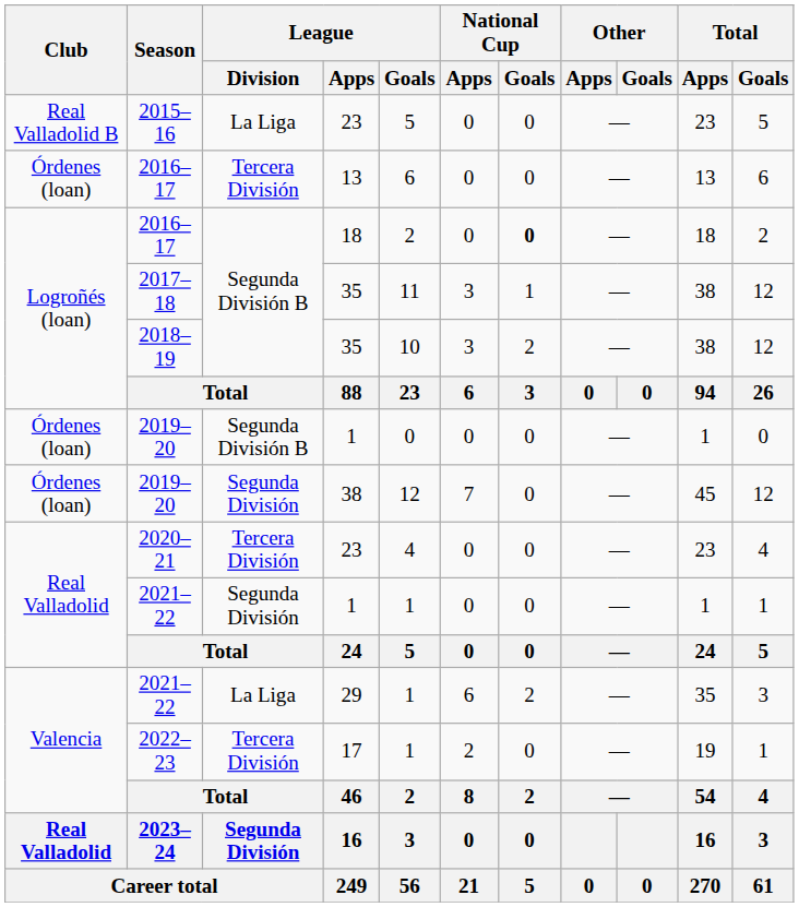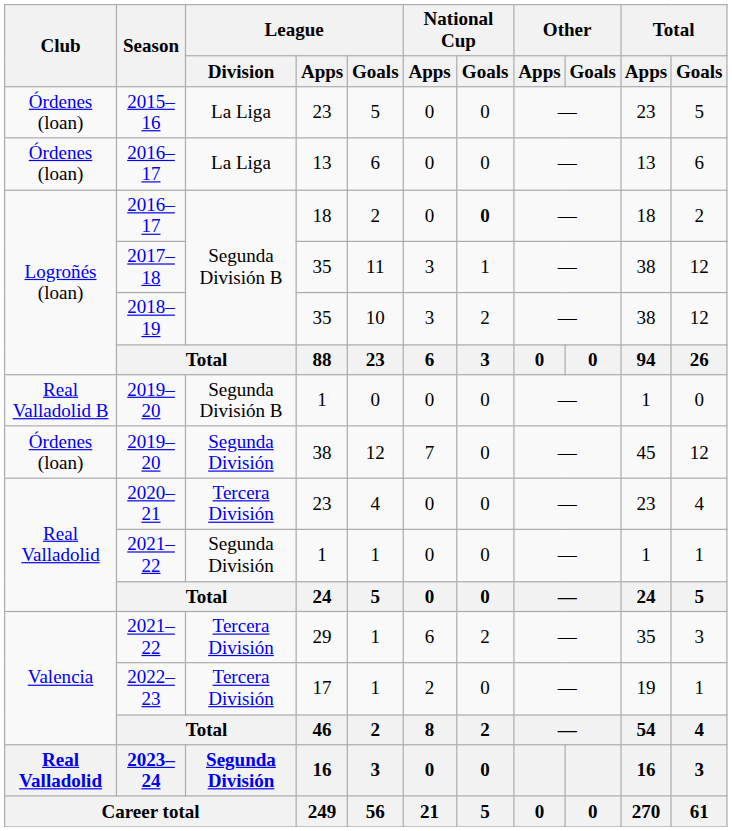 <table class="wikitable" style="text-align:center">
 <tr>
 <th rowspan="2">Club</th>
 <th rowspan="2">Season</th>
 <th colspan="3">League</th>
 <th colspan="2">National Cup</th>
 <th colspan="2">Other</th>
 <th colspan="2">Total</th>
 </tr>
 <tr>
 <th>Division</th>
 <th>Apps</th>
 <th>Goals</th>
 <th>Apps</th>
 <th>Goals</th>
 <th>Apps</th>
 <th>Goals</th>
 <th>Apps</th>
 <th>Goals</th>
 </tr>
 <tr>
-<td><a href='#'>Real Valladolid B</a></td>
+<td><a href='#'>Órdenes</a> (loan)</td>
 <td><a href='#'>2015–16</a></td>
 <td>La Liga</td>
 <td>23</td>
 <td>5</td>
 <td>0</td>
 <td>0</td>
 <td colspan="2">—</td>
 <td>23</td>
 <td>5</td>
 </tr>
 <tr>
 <td><a href='#'>Órdenes</a> (loan)</td>
 <td><a href='#'>2016–17</a></td>
-<td><a href='#'>Tercera División</a></td>
+<td>La Liga</td>
 <td>13</td>
 <td>6</td>
 <td>0</td>
 <td>0</td>
 <td colspan="2">—</td>
 <td>13</td>
 <td>6</td>
 </tr>
 <tr>
 <td rowspan="4"><a href='#'>Logroñés</a> (loan)</td>
 <td><a href='#'>2016–17</a></td>
 <td rowspan="3">Segunda División B</td>
 <td>18</td>
 <td>2</td>
 <td>0</td>
 <td><strong>0</strong></td>
 <td colspan="2">—</td>
 <td>18</td>
 <td>2</td>
 </tr>
 <tr>
 <td><a href='#'>2017–18</a></td>
 <td>35</td>
 <td>11</td>
 <td>3</td>
 <td>1</td>
 <td colspan="2">—</td>
 <td>38</td>
 <td>12</td>
 </tr>
 <tr>
 <td><a href='#'>2018–19</a></td>
 <td>35</td>
 <td>10</td>
 <td>3</td>
 <td>2</td>
 <td colspan="2">—</td>
 <td>38</td>
 <td>12</td>
 </tr>
 <tr>
 <th colspan="2">Total</th>
 <th>88</th>
 <th>23</th>
 <th>6</th>
 <th>3</th>
 <th>0</th>
 <th>0</th>
 <th>94</th>
 <th>26</th>
 </tr>
 <tr>
-<td><a href='#'>Órdenes</a> (loan)</td>
+<td><a href='#'>Real Valladolid B</a></td>
 <td><a href='#'>2019–20</a></td>
 <td>Segunda División B</td>
 <td>1</td>
 <td>0</td>
 <td>0</td>
 <td>0</td>
 <td colspan="2">—</td>
 <td>1</td>
 <td>0</td>
 </tr>
 <tr>
 <td><a href='#'>Órdenes</a> (loan)</td>
 <td><a href='#'>2019–20</a></td>
 <td><a href='#'>Segunda División</a></td>
 <td>38</td>
 <td>12</td>
 <td>7</td>
 <td>0</td>
 <td colspan="2">—</td>
 <td>45</td>
 <td>12</td>
 </tr>
 <tr>
 <td rowspan="3"><a href='#'>Real Valladolid</a></td>
 <td><a href='#'>2020–21</a></td>
 <td><a href='#'>Tercera División</a></td>
 <td>23</td>
 <td>4</td>
 <td>0</td>
 <td>0</td>
 <td colspan="2">—</td>
 <td>23</td>
 <td>4</td>
 </tr>
 <tr>
 <td><a href='#'>2021–22</a></td>
 <td>Segunda División</td>
 <td>1</td>
 <td>1</td>
 <td>0</td>
 <td>0</td>
 <td colspan="2">—</td>
 <td>1</td>
 <td>1</td>
 </tr>
 <tr>
 <th colspan="2">Total</th>
 <th>24</th>
 <th>5</th>
 <th>0</th>
 <th>0</th>
 <th colspan="2">—</th>
 <th>24</th>
 <th>5</th>
 </tr>
 <tr>
 <td rowspan="3"><a href='#'>Valencia</a></td>
 <td><a href='#'>2021–22</a></td>
-<td>La Liga</td>
+<td><a href='#'>Tercera División</a></td>
 <td>29</td>
 <td>1</td>
 <td>6</td>
 <td>2</td>
 <td colspan="2">—</td>
 <td>35</td>
 <td>3</td>
 </tr>
 <tr>
 <td><a href='#'>2022–23</a></td>
 <td><a href='#'>Tercera División</a></td>
 <td>17</td>
 <td>1</td>
 <td>2</td>
 <td>0</td>
 <td colspan="2">—</td>
 <td>19</td>
 <td>1</td>
 </tr>
 <tr>
 <th colspan="2">Total</th>
 <th>46</th>
 <th>2</th>
 <th>8</th>
 <th>2</th>
 <th colspan="2">—</th>
 <th>54</th>
 <th>4</th>
 </tr>
 <tr>
 <th><a href='#'>Real Valladolid</a></th>
 <th><strong><a href='#'>2023–24</a></strong></th>
 <th><strong><a href='#'>Segunda División</a></strong></th>
 <th>16</th>
 <th><strong>3</strong></th>
 <th>0</th>
 <th>0</th>
 <th></th>
 <th></th>
 <th>16</th>
 <th>3</th>
 </tr>
 <tr>
 <th colspan="3">Career total</th>
 <th>249</th>
 <th>56</th>
 <th>21</th>
 <th>5</th>
 <th>0</th>
 <th>0</th>
 <th>270</th>
 <th>61</th>
 </tr>
 </table>
